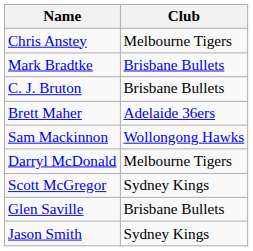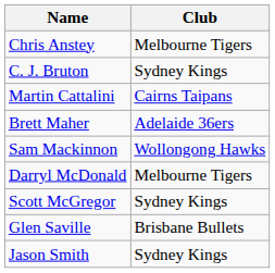 <table class="wikitable">
 <tr>
 <th>Name</th>
 <th>Club</th>
 </tr>
 <tr>
 <td><a href='#'>Chris Anstey</a></td>
 <td>Melbourne Tigers</td>
 </tr>
 <tr>
-<td><a href='#'>Mark Bradtke</a></td>
-<td><a href='#'>Brisbane Bullets</a></td>
+<td><a href='#'>C. J. Bruton</a></td>
+<td>Sydney Kings</td>
 </tr>
 <tr>
-<td><a href='#'>C. J. Bruton</a></td>
-<td>Brisbane Bullets</td>
+<td><a href='#'>Martin Cattalini</a></td>
+<td><a href='#'>Cairns Taipans</a></td>
 </tr>
 <tr>
 <td><a href='#'>Brett Maher</a></td>
 <td><a href='#'>Adelaide 36ers</a></td>
 </tr>
 <tr>
 <td><a href='#'>Sam Mackinnon</a></td>
 <td><a href='#'>Wollongong Hawks</a></td>
 </tr>
 <tr>
 <td><a href='#'>Darryl McDonald</a></td>
 <td>Melbourne Tigers</td>
 </tr>
 <tr>
 <td><a href='#'>Scott McGregor</a></td>
 <td>Sydney Kings</td>
 </tr>
 <tr>
 <td><a href='#'>Glen Saville</a></td>
 <td>Brisbane Bullets</td>
 </tr>
 <tr>
 <td><a href='#'>Jason Smith</a></td>
 <td>Sydney Kings</td>
 </tr>
 </table>
